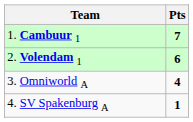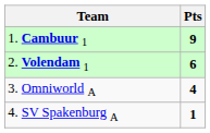 <table class="wikitable" style="text-align:center; float:left; margin-right:1em">
 <tr>
 <th style="width:200px">Team</th>
 <th width=20>Pts</th>
 </tr>
 <tr bgcolor=ccffcc>
 <td align=left>1. <strong><a href='#'>Cambuur</a></strong> <sub>1</sub></td>
-<td><strong>7</strong></td>
+<td><strong>9</strong></td>
 </tr>
 <tr bgcolor=ccffcc>
 <td align=left>2. <strong><a href='#'>Volendam</a></strong> <sub>1</sub></td>
 <td><strong>6</strong></td>
 </tr>
 <tr>
 <td align=left>3. <a href='#'>Omniworld</a> <sub>A</sub></td>
 <td><strong>4</strong></td>
 </tr>
 <tr>
 <td align=left>4. <a href='#'>SV Spakenburg</a> <sub>A</sub></td>
 <td><strong>1</strong></td>
 </tr>
 </table>
